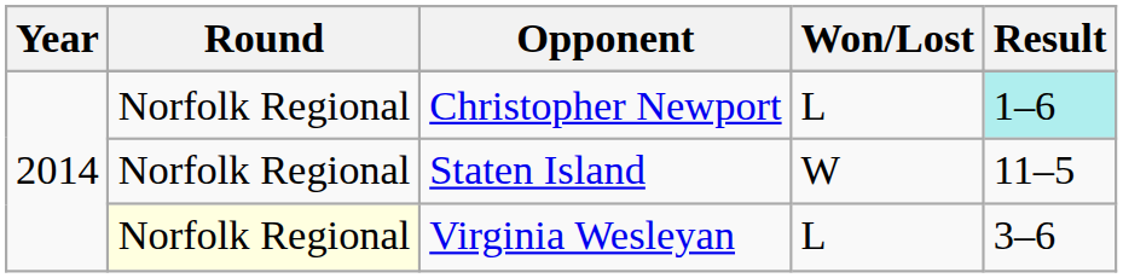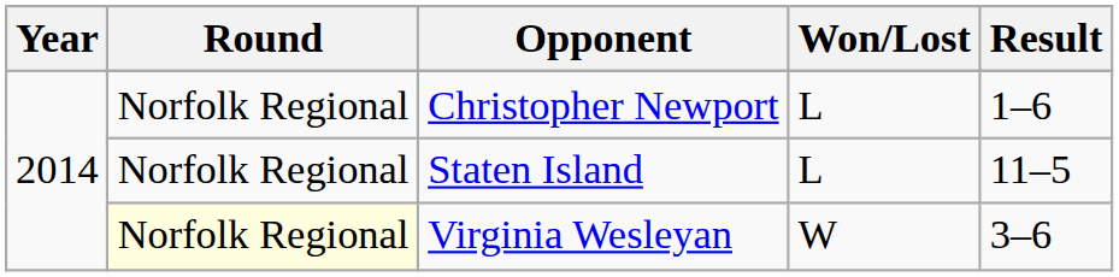 <table class=wikitable>
 <tr>
 <th>Year</th>
 <th>Round</th>
 <th>Opponent</th>
 <th>Won/Lost</th>
 <th>Result</th>
 </tr>
 <tr>
 <td rowspan=4>2014</td>
 </tr>
 <tr>
 <td>Norfolk Regional</td>
 <td><a href='#'>Christopher Newport</a></td>
 <td>L</td>
-<td style="background: paleturquoise;">1–6</td>
+<td>1–6</td>
 </tr>
 <tr>
 <td>Norfolk Regional</td>
 <td><a href='#'>Staten Island</a></td>
-<td>W</td>
+<td>L</td>
 <td>11–5</td>
 </tr>
 <tr>
 <td style="background: lightyellow;">Norfolk Regional</td>
 <td><a href='#'>Virginia Wesleyan</a></td>
-<td>L</td>
+<td>W</td>
 <td>3–6</td>
 </tr>
 </table>
